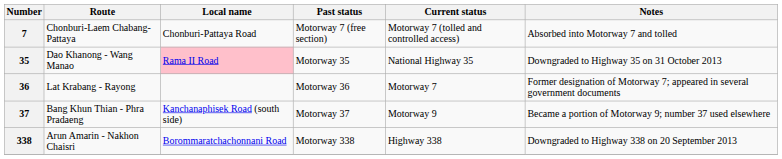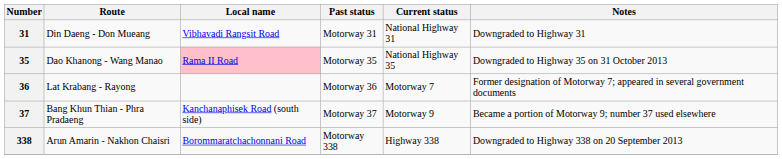 <table class="wikitable">
 <tr>
 <th>Number</th>
 <th>Route</th>
 <th>Local name</th>
 <th>Past status</th>
 <th>Current status</th>
 <th>Notes</th>
 </tr>
 <tr>
-<th scope="row">7</th>
-<td>Chonburi-Laem Chabang-Pattaya</td>
-<td>Chonburi-Pattaya Road</td>
-<td> Motorway 7 (free section)</td>
-<td> Motorway 7 (tolled and controlled access)</td>
-<td>Absorbed into Motorway 7 and tolled</td>
+<th scope="row">31</th>
+<td>Din Daeng - Don Mueang</td>
+<td><a href='#'>Vibhavadi Rangsit Road</a></td>
+<td> Motorway 31</td>
+<td> National Highway 31</td>
+<td>Downgraded to Highway 31</td>
 </tr>
 <tr>
 <th scope="row">35</th>
 <td>Dao Khanong - Wang Manao</td>
 <td style="background: pink;"><a href='#'>Rama II Road</a></td>
 <td> Motorway 35</td>
 <td> National Highway 35</td>
 <td>Downgraded to Highway 35 on 31 October 2013</td>
 </tr>
 <tr>
 <th scope="row">36</th>
 <td>Lat Krabang - Rayong</td>
 <td></td>
 <td> Motorway 36</td>
 <td> Motorway 7</td>
 <td>Former designation of Motorway 7; appeared in several government documents</td>
 </tr>
 <tr>
 <th scope="row">37</th>
 <td>Bang Khun Thian - Phra Pradaeng</td>
 <td><a href='#'>Kanchanaphisek Road</a> (south side)</td>
 <td> Motorway 37</td>
 <td> Motorway 9</td>
 <td>Became a portion of Motorway 9; number 37 used elsewhere</td>
 </tr>
 <tr>
 <th scope="row">338</th>
 <td>Arun Amarin - Nakhon Chaisri</td>
 <td><a href='#'>Borommaratchachonnani Road</a></td>
 <td> Motorway 338</td>
 <td> Highway 338</td>
 <td>Downgraded to Highway 338 on 20 September 2013</td>
 </tr>
 <tr>
 </tr>
 </table>
